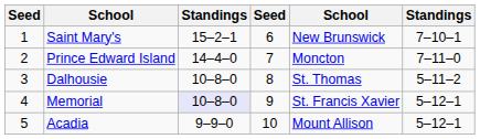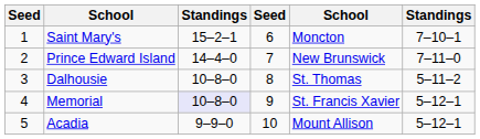 <table class="wikitable">
 <tr>
 <th>Seed</th>
 <th>School</th>
 <th>Standings</th>
 <th>Seed</th>
 <th>School</th>
 <th>Standings</th>
 </tr>
 <tr>
 <td align=center>1</td>
 <td><a href='#'>Saint Mary's</a></td>
 <td align=center>15–2–1</td>
 <td align=center>6</td>
-<td><a href='#'>New Brunswick</a></td>
+<td><a href='#'>Moncton</a></td>
 <td align=center>7–10–1</td>
 </tr>
 <tr>
 <td align=center>2</td>
 <td><a href='#'>Prince Edward Island</a></td>
 <td align=center>14–4–0</td>
 <td align=center>7</td>
-<td><a href='#'>Moncton</a></td>
+<td><a href='#'>New Brunswick</a></td>
 <td align=center>7–11–0</td>
 </tr>
 <tr>
 <td align=center>3</td>
 <td><a href='#'>Dalhousie</a></td>
 <td align=center>10–8–0</td>
 <td align=center>8</td>
 <td><a href='#'>St. Thomas</a></td>
 <td align=center>5–11–2</td>
 </tr>
 <tr>
 <td align=center>4</td>
 <td><a href='#'>Memorial</a></td>
 <td align=center style="background: lavender;">10–8–0</td>
 <td align=center>9</td>
 <td><a href='#'>St. Francis Xavier</a></td>
 <td align=center>5–12–1</td>
 </tr>
 <tr>
 <td align=center>5</td>
 <td><a href='#'>Acadia</a></td>
 <td align=center>9–9–0</td>
 <td align=center>10</td>
 <td><a href='#'>Mount Allison</a></td>
 <td align=center>5–12–1</td>
 </tr>
 </table>
